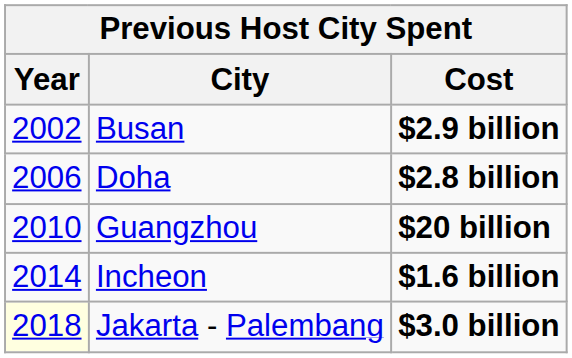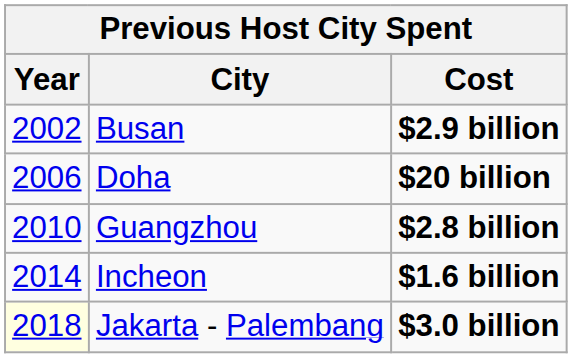 <table class=wikitable style="float:right">
 <tr>
 <th colspan=3>Previous Host City Spent</th>
 </tr>
 <tr>
 <th>Year</th>
 <th>City</th>
 <th>Cost</th>
 </tr>
 <tr>
 <td><a href='#'>2002</a></td>
 <td> <a href='#'>Busan</a></td>
 <td><strong>$2.9 billion</strong></td>
 </tr>
 <tr>
 <td><a href='#'>2006</a></td>
 <td> <a href='#'>Doha</a></td>
-<td><strong>$2.8 billion</strong></td>
+<td><strong>$20 billion</strong></td>
 </tr>
 <tr>
 <td><a href='#'>2010</a></td>
 <td> <a href='#'>Guangzhou</a></td>
-<td><strong>$20 billion</strong></td>
+<td><strong>$2.8 billion</strong></td>
 </tr>
 <tr>
 <td><a href='#'>2014</a></td>
 <td> <a href='#'>Incheon</a></td>
 <td><strong>$1.6 billion</strong></td>
 </tr>
 <tr>
 <td style="background: lightyellow;"><a href='#'>2018</a></td>
 <td> <a href='#'>Jakarta</a> - <a href='#'>Palembang</a></td>
 <td><strong>$3.0 billion</strong></td>
 </tr>
 </table>
